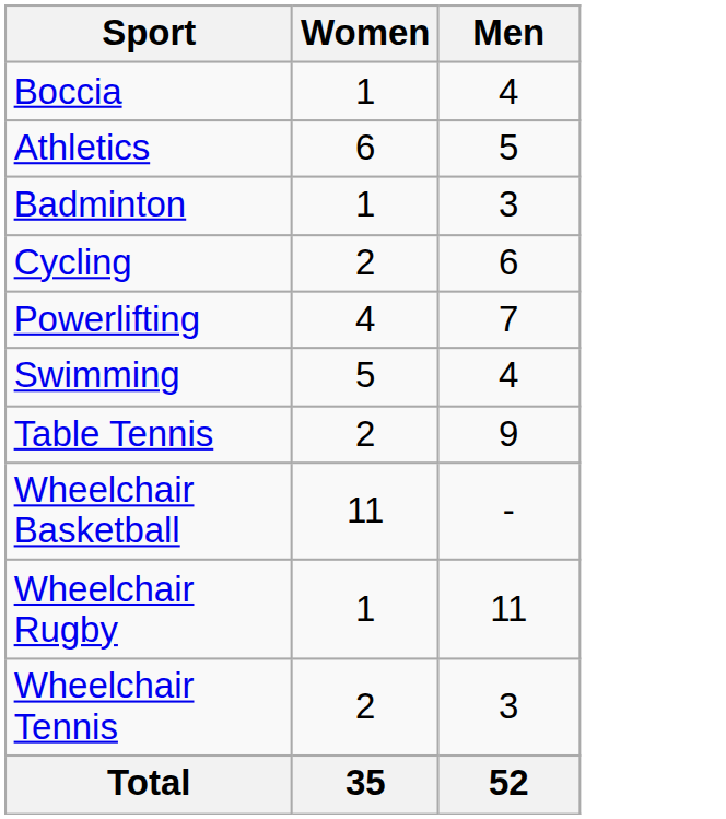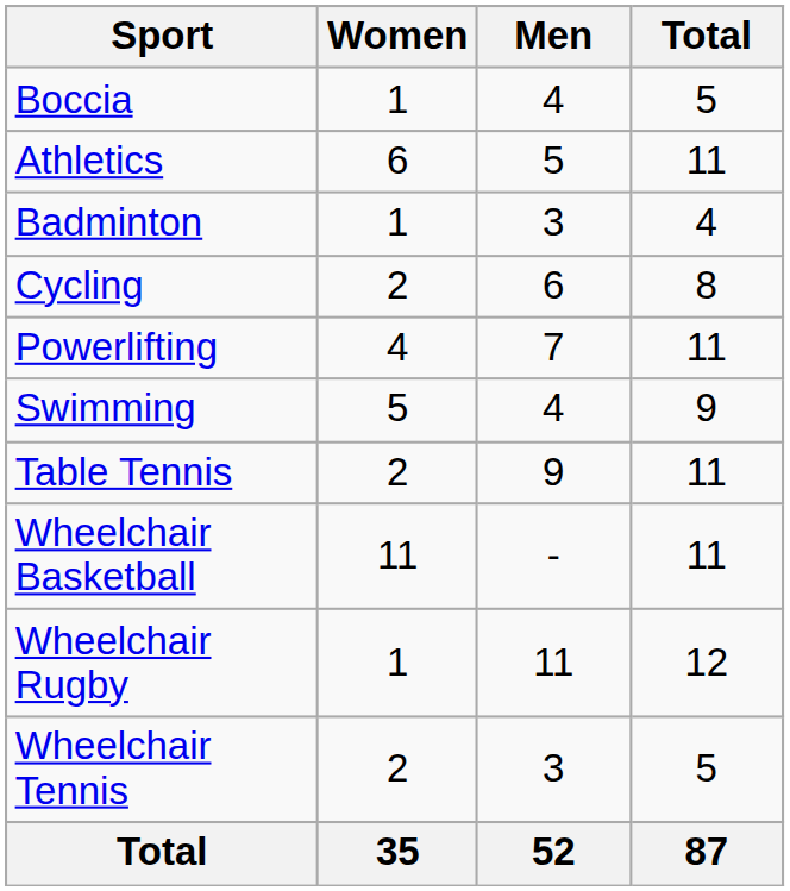 <table class="wikitable sortable" style="text-align:center">
 <tr>
 <th width=120>Sport</th>
 <th width=55>Women</th>
 <th width=55>Men</th>
+<th width=55>Total</th>
 </tr>
 <tr>
 <td align=left><a href='#'>Boccia</a></td>
 <td>1</td>
 <td>4</td>
+<td>5</td>
 </tr>
 <tr>
 <td align=left><a href='#'>Athletics</a></td>
 <td>6</td>
 <td>5</td>
+<td>11</td>
 </tr>
 <tr>
 <td align=left><a href='#'>Badminton</a></td>
 <td>1</td>
 <td>3</td>
+<td>4</td>
 </tr>
 <tr>
 <td align=left><a href='#'>Cycling</a></td>
 <td>2</td>
 <td>6</td>
+<td>8</td>
 </tr>
 <tr>
 <td align=left><a href='#'>Powerlifting</a></td>
 <td>4</td>
 <td>7</td>
+<td>11</td>
 </tr>
 <tr>
 <td align=left><a href='#'>Swimming</a></td>
 <td>5</td>
 <td>4</td>
+<td>9</td>
 </tr>
 <tr>
 <td align=left><a href='#'>Table Tennis</a></td>
 <td>2</td>
 <td>9</td>
+<td>11</td>
 </tr>
 <tr>
 <td align=left><a href='#'>Wheelchair Basketball</a></td>
 <td>11</td>
 <td>-</td>
+<td>11</td>
 </tr>
 <tr>
 <td align=left><a href='#'>Wheelchair Rugby</a></td>
 <td>1</td>
 <td>11</td>
+<td>12</td>
 </tr>
 <tr>
 <td align=left><a href='#'>Wheelchair Tennis</a></td>
 <td>2</td>
 <td>3</td>
+<td>5</td>
 </tr>
 <tr>
 <th>Total</th>
 <th>35</th>
 <th>52</th>
+<th>87</th>
 </tr>
 </table>
